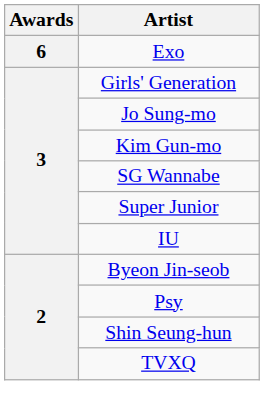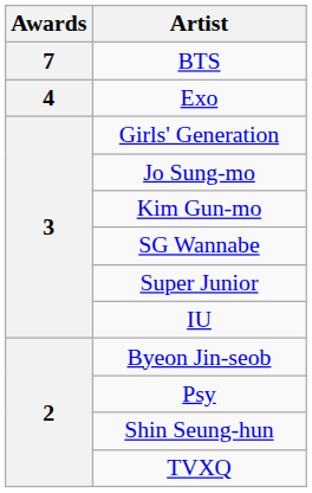 <table class="wikitable plainrowheaders" style="text-align: center">
 <tr>
 <th scope="col">Awards</th>
 <th scope="col" width="140">Artist</th>
 </tr>
 <tr>
-<th scope="row" style="text-align:center;">6</th>
+<th scope="row" style="text-align:center;">7</th>
+<td><a href='#'>BTS</a></td>
+</tr>
+<tr>
+<th scope="row" style="text-align:center;">4</th>
 <td><a href='#'>Exo</a></td>
 </tr>
 <tr>
 <th scope="row" style="text-align:center;" rowspan="6">3</th>
 <td><a href='#'>Girls' Generation</a></td>
 </tr>
 <tr>
 <td><a href='#'>Jo Sung-mo</a></td>
 </tr>
 <tr>
 <td><a href='#'>Kim Gun-mo</a></td>
 </tr>
 <tr>
 <td><a href='#'>SG Wannabe</a></td>
 </tr>
 <tr>
 <td><a href='#'>Super Junior</a></td>
 </tr>
 <tr>
 <td><a href='#'>IU</a></td>
 </tr>
 <tr>
 <th scope="row" style="text-align:center;" rowspan="4">2</th>
 <td><a href='#'>Byeon Jin-seob</a></td>
 </tr>
 <tr>
 <td><a href='#'>Psy</a></td>
 </tr>
 <tr>
 <td><a href='#'>Shin Seung-hun</a></td>
 </tr>
 <tr>
 <td><a href='#'>TVXQ</a></td>
 </tr>
 </table>
